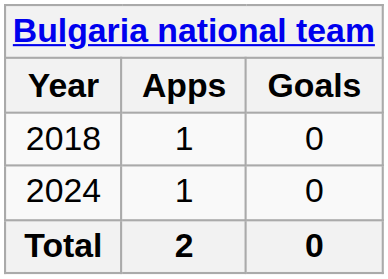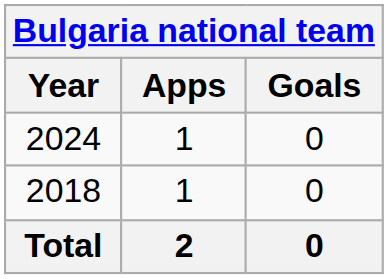 <table class="wikitable" style="text-align:center">
 <tr>
 <th colspan=3><a href='#'>Bulgaria national team</a></th>
 </tr>
 <tr>
 <th>Year</th>
 <th>Apps</th>
 <th>Goals</th>
 </tr>
 <tr>
-<td>2018</td>
+<td>2024</td>
 <td>1</td>
 <td>0</td>
 </tr>
 <tr>
-<td>2024</td>
+<td>2018</td>
 <td>1</td>
 <td>0</td>
 </tr>
 <tr>
 <th>Total</th>
 <th>2</th>
 <th>0</th>
 </tr>
 </table>
